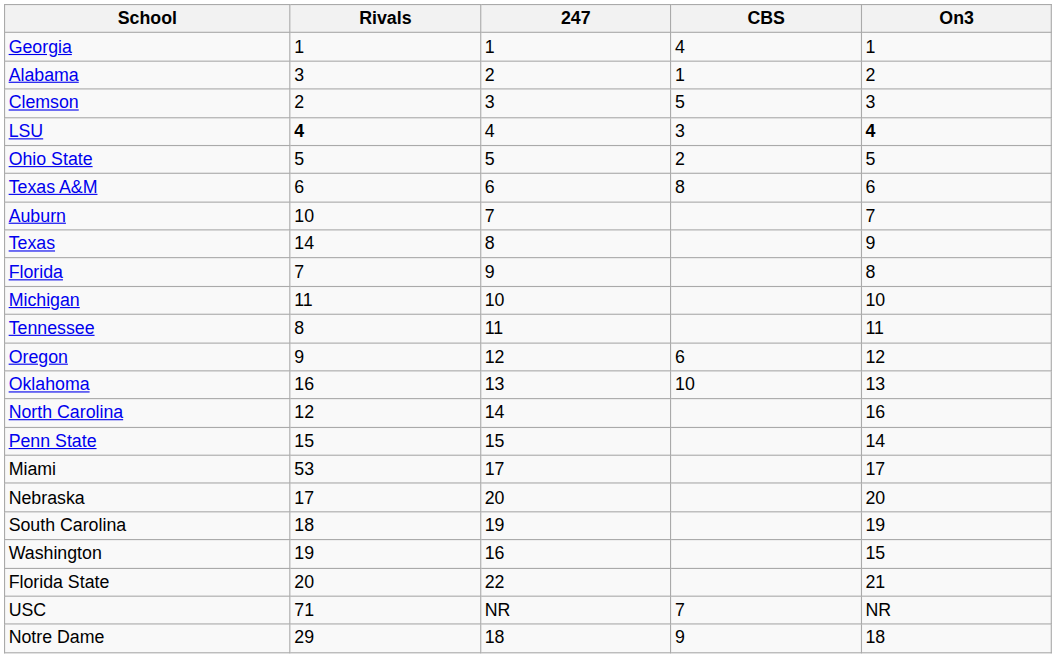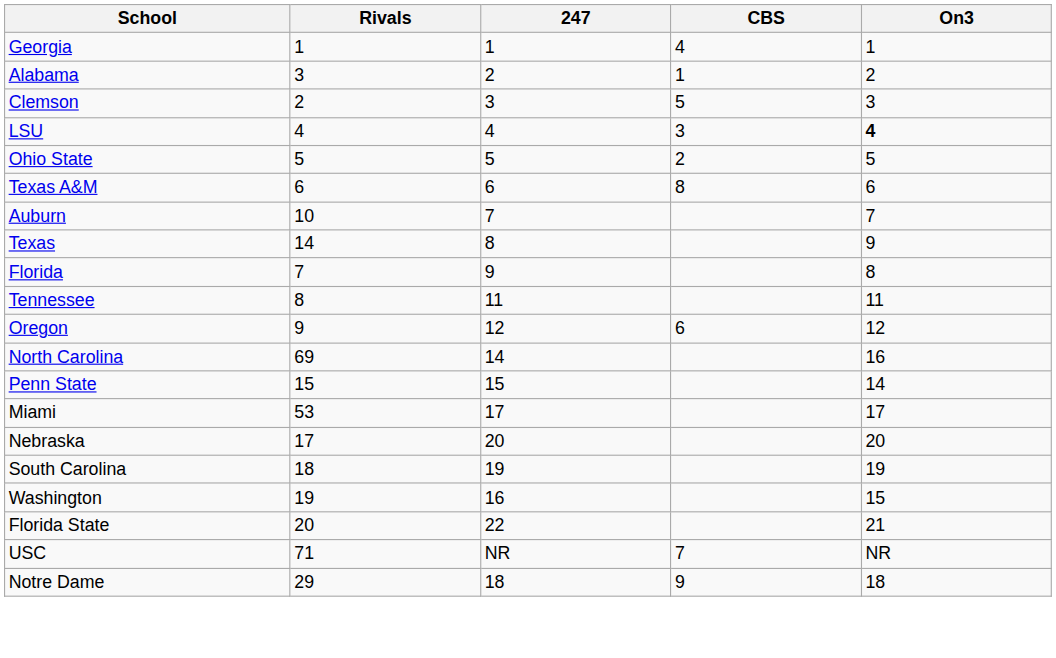 <table class="wikitable sortable">
 <tr>
 <th bgcolor="#DDDDFF" width="12%">School</th>
 <th bgcolor="#DDDDFF" width="8%">Rivals</th>
 <th bgcolor="#DDDDFF" width="8%">247</th>
 <th bgcolor="#DDDDFF" width="8%">CBS</th>
 <th bgcolor="#DDDDFF" width="8%">On3</th>
 </tr>
 <tr>
 <td><a href='#'>Georgia</a></td>
 <td>1</td>
 <td>1</td>
 <td>4</td>
 <td>1</td>
 </tr>
 <tr>
 <td><a href='#'>Alabama</a></td>
 <td>3</td>
 <td>2</td>
 <td>1</td>
 <td>2</td>
 </tr>
 <tr>
 <td><a href='#'>Clemson</a></td>
 <td>2</td>
 <td>3</td>
 <td>5</td>
 <td>3</td>
 </tr>
 <tr>
 <td><a href='#'>LSU</a></td>
-<td><strong>4</strong></td>
+<td>4</td>
 <td>4</td>
 <td>3</td>
 <td><strong>4</strong></td>
 </tr>
 <tr>
 <td><a href='#'>Ohio State</a></td>
 <td>5</td>
 <td>5</td>
 <td>2</td>
 <td>5</td>
 </tr>
 <tr>
 <td><a href='#'>Texas A&M</a></td>
 <td>6</td>
 <td>6</td>
 <td>8</td>
 <td>6</td>
 </tr>
 <tr>
 <td><a href='#'>Auburn</a></td>
 <td>10</td>
 <td>7</td>
 <td></td>
 <td>7</td>
 </tr>
 <tr>
 <td><a href='#'>Texas</a></td>
 <td>14</td>
 <td>8</td>
 <td></td>
 <td>9</td>
 </tr>
 <tr>
 <td><a href='#'>Florida</a></td>
 <td>7</td>
 <td>9</td>
 <td></td>
 <td>8</td>
 </tr>
 <tr>
-<td><a href='#'>Michigan</a></td>
-<td>11</td>
-<td>10</td>
-<td></td>
-<td>10</td>
-</tr>
-<tr>
 <td><a href='#'>Tennessee</a></td>
 <td>8</td>
 <td>11</td>
 <td></td>
 <td>11</td>
 </tr>
 <tr>
 <td><a href='#'>Oregon</a></td>
 <td>9</td>
 <td>12</td>
 <td>6</td>
 <td>12</td>
 </tr>
 <tr>
-<td><a href='#'>Oklahoma</a></td>
-<td>16</td>
-<td>13</td>
-<td>10</td>
-<td>13</td>
-</tr>
-<tr>
 <td><a href='#'>North Carolina</a></td>
-<td>12</td>
+<td>69</td>
 <td>14</td>
 <td></td>
 <td>16</td>
 </tr>
 <tr>
 <td><a href='#'>Penn State</a></td>
 <td>15</td>
 <td>15</td>
 <td></td>
 <td>14</td>
 </tr>
 <tr>
 <td>Miami</td>
 <td>53</td>
 <td>17</td>
 <td></td>
 <td>17</td>
 </tr>
 <tr>
 <td>Nebraska</td>
 <td>17</td>
 <td>20</td>
 <td></td>
 <td>20</td>
 </tr>
 <tr>
 <td>South Carolina</td>
 <td>18</td>
 <td>19</td>
 <td></td>
 <td>19</td>
 </tr>
 <tr>
 <td>Washington</td>
 <td>19</td>
 <td>16</td>
 <td></td>
 <td>15</td>
 </tr>
 <tr>
 <td>Florida State</td>
 <td>20</td>
 <td>22</td>
 <td></td>
 <td>21</td>
 </tr>
 <tr>
 <td>USC</td>
 <td>71</td>
 <td>NR</td>
 <td>7</td>
 <td>NR</td>
 </tr>
 <tr>
 <td>Notre Dame</td>
 <td>29</td>
 <td>18</td>
 <td>9</td>
 <td>18</td>
 </tr>
 </table>
